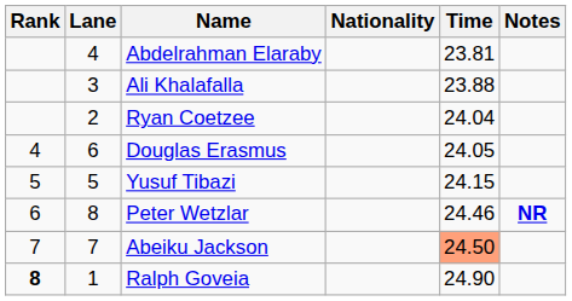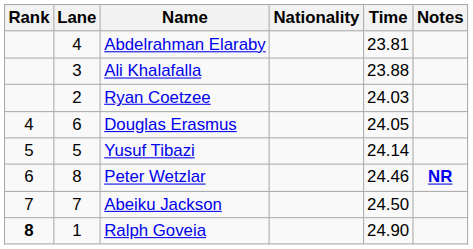 <table class="wikitable sortable" style="text-align:center">
 <tr>
 <th>Rank</th>
 <th>Lane</th>
 <th>Name</th>
 <th>Nationality</th>
 <th>Time</th>
 <th>Notes</th>
 </tr>
 <tr>
 <td></td>
 <td>4</td>
 <td align=left><a href='#'>Abdelrahman Elaraby</a></td>
 <td align=left></td>
 <td>23.81</td>
 <td></td>
 </tr>
 <tr>
 <td></td>
 <td>3</td>
 <td align=left><a href='#'>Ali Khalafalla</a></td>
 <td align=left></td>
 <td>23.88</td>
 <td></td>
 </tr>
 <tr>
 <td></td>
 <td>2</td>
 <td align=left><a href='#'>Ryan Coetzee</a></td>
 <td align=left></td>
-<td>24.04</td>
+<td>24.03</td>
 <td></td>
 </tr>
 <tr>
 <td>4</td>
 <td>6</td>
 <td align=left><a href='#'>Douglas Erasmus</a></td>
 <td align=left></td>
 <td>24.05</td>
 <td></td>
 </tr>
 <tr>
 <td>5</td>
 <td>5</td>
 <td align=left><a href='#'>Yusuf Tibazi</a></td>
 <td align=left></td>
-<td>24.15</td>
+<td>24.14</td>
 <td></td>
 </tr>
 <tr>
 <td>6</td>
 <td>8</td>
 <td align=left><a href='#'>Peter Wetzlar</a></td>
 <td align=left></td>
 <td>24.46</td>
 <td><strong><a href='#'>NR</a></strong></td>
 </tr>
 <tr>
 <td>7</td>
 <td>7</td>
 <td align=left><a href='#'>Abeiku Jackson</a></td>
 <td align=left></td>
-<td style="background: lightsalmon;">24.50</td>
+<td>24.50</td>
 <td></td>
 </tr>
 <tr>
 <td><strong>8</strong></td>
 <td>1</td>
 <td align=left><a href='#'>Ralph Goveia</a></td>
 <td align=left></td>
 <td>24.90</td>
 <td></td>
 </tr>
 </table>
